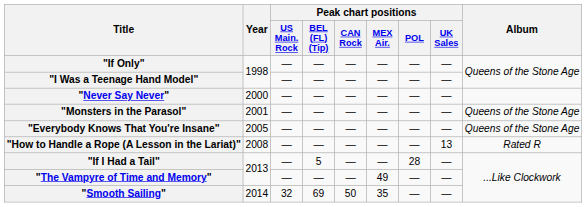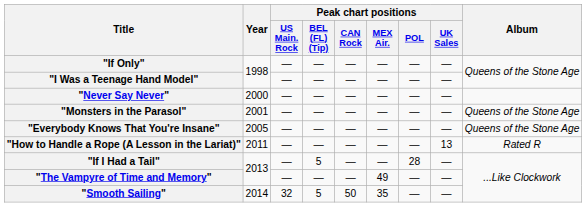 <table class="wikitable plainrowheaders" style="text-align:center;">
 <tr>
 <th scope="col" rowspan="2">Title</th>
 <th scope="col" rowspan="2">Year</th>
 <th scope="col" colspan="6">Peak chart positions</th>
 <th scope="col" rowspan="2">Album</th>
 </tr>
 <tr>
 <th scope="col" style="width:3em;font-size:90%;"><a href='#'>US<br>Main.<br>Rock</a><br></th>
 <th scope="col" style="width:3em;font-size:90%;"><a href='#'>BEL<br>(FL)<br>(Tip)</a><br></th>
 <th scope="col" style="width:3em;font-size:90%;"><a href='#'>CAN Rock</a><br></th>
 <th scope="col" style="width:3em;font-size:90%;"><a href='#'>MEX<br>Air.</a><br></th>
 <th scope="col" style="width:3em;font-size:90%;"><a href='#'>POL</a><br></th>
 <th scope="col" style="width:3em;font-size:90%;"><a href='#'>UK<br>Sales</a><br></th>
 </tr>
 <tr>
 <th scope="row">"If Only"</th>
 <td rowspan="2">1998</td>
 <td>—</td>
 <td>—</td>
 <td>—</td>
 <td>—</td>
 <td>—</td>
 <td>—</td>
 <td rowspan="2"><em>Queens of the Stone Age</em></td>
 </tr>
 <tr>
 <th scope="row">"I Was a Teenage Hand Model"</th>
 <td>—</td>
 <td>—</td>
 <td>—</td>
 <td>—</td>
 <td>—</td>
 <td>—</td>
 </tr>
 <tr>
 <th scope="row">"<a href='#'>Never Say Never</a>"</th>
 <td>2000</td>
 <td>—</td>
 <td>—</td>
 <td>—</td>
 <td>—</td>
 <td>—</td>
 <td>—</td>
 <td></td>
 </tr>
 <tr>
 <th scope="row">"Monsters in the Parasol"</th>
 <td>2001</td>
 <td>—</td>
 <td>—</td>
 <td>—</td>
 <td>—</td>
 <td>—</td>
 <td>—</td>
 <td><em>Queens of the Stone Age</em></td>
 </tr>
 <tr>
 <th scope="row">"Everybody Knows That You're Insane"</th>
 <td>2005</td>
 <td>—</td>
 <td>—</td>
 <td>—</td>
 <td>—</td>
 <td>—</td>
 <td>—</td>
 <td><em>Queens of the Stone Age</em></td>
 </tr>
 <tr>
 <th scope="row">"How to Handle a Rope (A Lesson in the Lariat)"</th>
-<td>2008</td>
+<td>2011</td>
 <td>—</td>
 <td>—</td>
 <td>—</td>
 <td>—</td>
 <td>—</td>
 <td>13</td>
 <td><em>Rated R</em></td>
 </tr>
 <tr>
 <th scope="row">"If I Had a Tail"</th>
 <td rowspan="2">2013</td>
 <td>—</td>
 <td>5</td>
 <td>—</td>
 <td>—</td>
 <td>28</td>
 <td>—</td>
 <td rowspan="3"><em>...Like Clockwork</em></td>
 </tr>
 <tr>
 <th scope="row">"<a href='#'>The Vampyre of Time and Memory</a>"</th>
 <td>—</td>
 <td>—</td>
 <td>—</td>
 <td>49</td>
 <td>—</td>
 <td>—</td>
 </tr>
 <tr>
 <th scope="row">"<a href='#'>Smooth Sailing</a>"</th>
 <td>2014</td>
 <td>32</td>
-<td>69</td>
+<td>5</td>
 <td>50</td>
 <td>35</td>
 <td>—</td>
 <td>—</td>
 </tr>
 </table>
